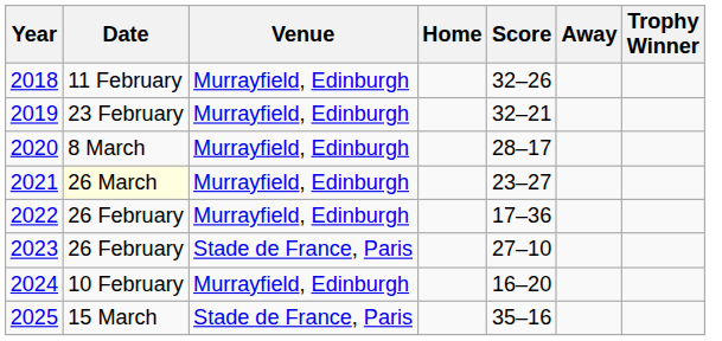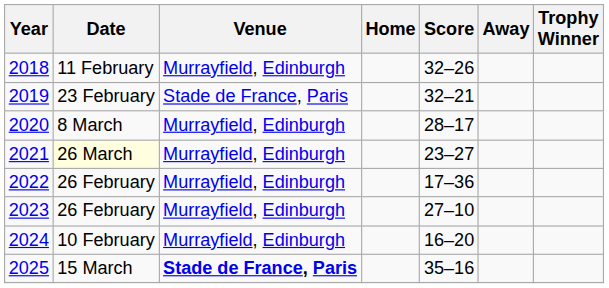 <table class="wikitable">
 <tr>
 <th>Year</th>
 <th>Date</th>
 <th>Venue</th>
 <th>Home</th>
 <th>Score</th>
 <th>Away</th>
 <th>Trophy<br>Winner</th>
 </tr>
 <tr>
 <td><a href='#'>2018</a></td>
 <td>11 February</td>
 <td><a href='#'>Murrayfield</a>, <a href='#'>Edinburgh</a></td>
 <td align=right><strong></strong></td>
 <td align=center>32–26</td>
 <td></td>
 <td></td>
 </tr>
 <tr>
 <td><a href='#'>2019</a></td>
 <td>23 February</td>
-<td><a href='#'>Murrayfield</a>, <a href='#'>Edinburgh</a></td>
+<td><a href='#'>Stade de France</a>, <a href='#'>Paris</a></td>
 <td align=right><strong></strong></td>
 <td align=center>32–21</td>
 <td></td>
 <td></td>
 </tr>
 <tr>
 <td><a href='#'>2020</a></td>
 <td>8 March</td>
 <td><a href='#'>Murrayfield</a>, <a href='#'>Edinburgh</a></td>
 <td align=right><strong></strong></td>
 <td align=center>28–17</td>
 <td></td>
 <td></td>
 </tr>
 <tr>
 <td><a href='#'>2021</a></td>
 <td style="background: lightyellow;">26 March</td>
 <td><a href='#'>Murrayfield</a>, <a href='#'>Edinburgh</a></td>
 <td align=right></td>
 <td align=center>23–27</td>
 <td><strong></strong></td>
 <td></td>
 </tr>
 <tr>
 <td><a href='#'>2022</a></td>
 <td>26 February</td>
 <td><a href='#'>Murrayfield</a>, <a href='#'>Edinburgh</a></td>
 <td align=right></td>
 <td align=center>17–36</td>
 <td><strong></strong></td>
 <td></td>
 </tr>
 <tr>
 <td><a href='#'>2023</a></td>
 <td>26 February</td>
-<td><a href='#'>Stade de France</a>, <a href='#'>Paris</a></td>
+<td><a href='#'>Murrayfield</a>, <a href='#'>Edinburgh</a></td>
 <td align=right><strong></strong></td>
 <td align=center>27–10</td>
 <td></td>
 <td></td>
 </tr>
 <tr>
 <td><a href='#'>2024</a></td>
 <td>10 February</td>
 <td><a href='#'>Murrayfield</a>, <a href='#'>Edinburgh</a></td>
 <td align=right></td>
 <td align=center>16–20</td>
 <td><strong></strong></td>
 <td></td>
 </tr>
 <tr>
 <td><a href='#'>2025</a></td>
 <td>15 March</td>
-<td><a href='#'>Stade de France</a>, <a href='#'>Paris</a></td>
+<td><strong><a href='#'>Stade de France</a>, <a href='#'>Paris</a></strong></td>
 <td align=right></td>
 <td align=center>35–16</td>
 <td></td>
 <td></td>
 </tr>
 <tr>
 </tr>
 </table>
